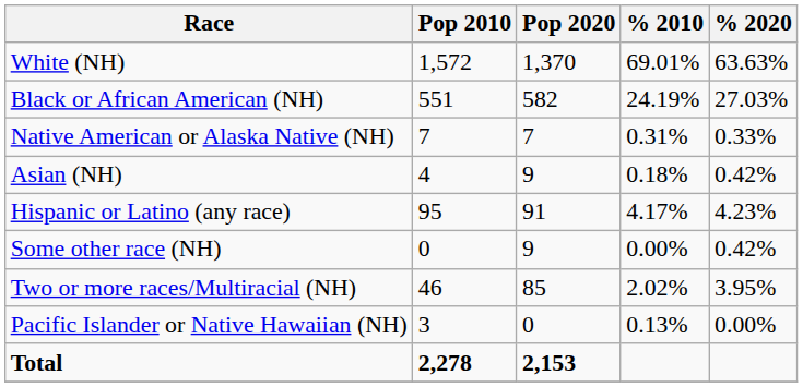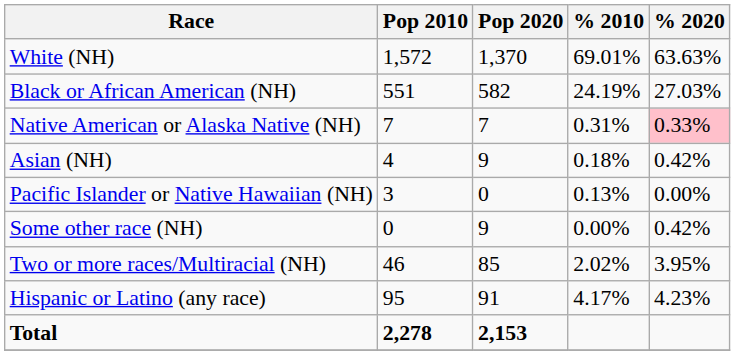 <table class="wikitable">
 <tr>
 <th>Race</th>
 <th>Pop 2010</th>
 <th>Pop 2020</th>
 <th>% 2010</th>
 <th>% 2020</th>
 </tr>
 <tr>
 <td><a href='#'>White</a> (NH)</td>
 <td>1,572</td>
 <td>1,370</td>
 <td>69.01%</td>
 <td>63.63%</td>
 </tr>
 <tr>
 <td><a href='#'>Black or African American</a> (NH)</td>
 <td>551</td>
 <td>582</td>
 <td>24.19%</td>
 <td>27.03%</td>
 </tr>
 <tr>
 <td><a href='#'>Native American</a> or <a href='#'>Alaska Native</a> (NH)</td>
 <td>7</td>
 <td>7</td>
 <td>0.31%</td>
-<td>0.33%</td>
+<td style="background: pink;">0.33%</td>
 </tr>
 <tr>
 <td><a href='#'>Asian</a> (NH)</td>
 <td>4</td>
 <td>9</td>
 <td>0.18%</td>
 <td>0.42%</td>
 </tr>
 <tr>
-<td><a href='#'>Hispanic or Latino</a> (any race)</td>
-<td>95</td>
-<td>91</td>
-<td>4.17%</td>
-<td>4.23%</td>
+<td><a href='#'>Pacific Islander</a> or <a href='#'>Native Hawaiian</a> (NH)</td>
+<td>3</td>
+<td>0</td>
+<td>0.13%</td>
+<td>0.00%</td>
 </tr>
 <tr>
 <td><a href='#'>Some other race</a> (NH)</td>
 <td>0</td>
 <td>9</td>
 <td>0.00%</td>
 <td>0.42%</td>
 </tr>
 <tr>
 <td><a href='#'>Two or more races/Multiracial</a> (NH)</td>
 <td>46</td>
 <td>85</td>
 <td>2.02%</td>
 <td>3.95%</td>
 </tr>
 <tr>
-<td><a href='#'>Pacific Islander</a> or <a href='#'>Native Hawaiian</a> (NH)</td>
-<td>3</td>
-<td>0</td>
-<td>0.13%</td>
-<td>0.00%</td>
+<td><a href='#'>Hispanic or Latino</a> (any race)</td>
+<td>95</td>
+<td>91</td>
+<td>4.17%</td>
+<td>4.23%</td>
 </tr>
 <tr>
 <td><strong>Total</strong></td>
 <td><strong>2,278</strong></td>
 <td><strong>2,153</strong></td>
 <td></td>
 <td></td>
 </tr>
 <tr>
 </tr>
 </table>
